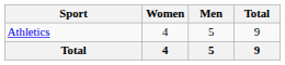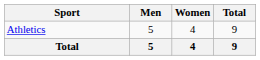 <table class="wikitable sortable" style="text-align:center;">
 <tr>
 <th width=180>Sport</th>
+<th width=55>Men</th>
 <th width=55>Women</th>
-<th width=55>Men</th>
 <th width=55>Total</th>
 </tr>
 <tr>
 <td align=left><a href='#'>Athletics</a></td>
+<td>5</td>
 <td>4</td>
-<td>5</td>
 <td>9</td>
 </tr>
 <tr>
 <th>Total</th>
+<th>5</th>
 <th>4</th>
-<th>5</th>
 <th>9</th>
 </tr>
 </table>
